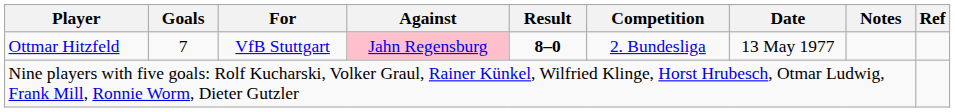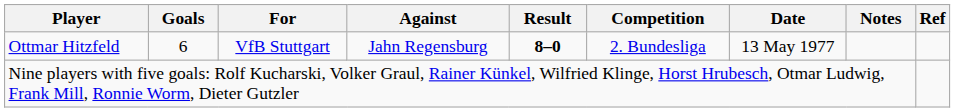 <table class="wikitable" style="text-align:center;">
 <tr>
 <th>Player</th>
 <th>Goals</th>
 <th>For</th>
 <th>Against</th>
 <th>Result</th>
 <th>Competition</th>
 <th>Date</th>
 <th>Notes</th>
 <th>Ref</th>
 </tr>
 <tr>
 <td align="left"><a href='#'>Ottmar Hitzfeld</a></td>
-<td>7</td>
+<td>6</td>
 <td><a href='#'>VfB Stuttgart</a></td>
-<td style="background: pink;"><a href='#'>Jahn Regensburg</a></td>
+<td><a href='#'>Jahn Regensburg</a></td>
 <td><strong>8–0</strong></td>
 <td><a href='#'>2. Bundesliga</a></td>
 <td>13 May 1977</td>
 <td></td>
 <td></td>
 </tr>
 <tr>
 <td style="text-align:left;" colspan="8">Nine players with five goals: Rolf Kucharski, Volker Graul, <a href='#'>Rainer Künkel</a>, Wilfried Klinge, <a href='#'>Horst Hrubesch</a>, Otmar Ludwig, <a href='#'>Frank Mill</a>, <a href='#'>Ronnie Worm</a>, Dieter Gutzler</td>
 <td></td>
 </tr>
 </table>
